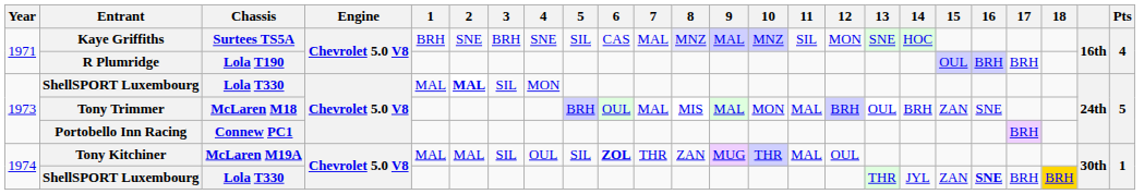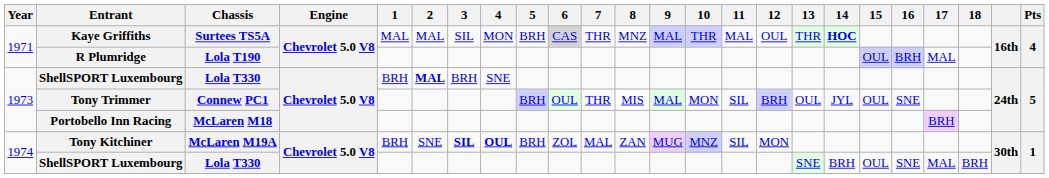 <table class="wikitable" style="text-align:center; font-size:90%">
 <tr>
 <th>Year</th>
 <th>Entrant</th>
 <th>Chassis</th>
 <th>Engine</th>
 <th>1</th>
 <th>2</th>
 <th>3</th>
 <th>4</th>
 <th>5</th>
 <th>6</th>
 <th>7</th>
 <th>8</th>
 <th>9</th>
 <th>10</th>
 <th>11</th>
 <th>12</th>
 <th>13</th>
 <th>14</th>
 <th>15</th>
 <th>16</th>
 <th>17</th>
 <th>18</th>
 <th></th>
 <th>Pts</th>
 </tr>
 <tr>
 <td rowspan=2><a href='#'>1971</a></td>
 <th>Kaye Griffiths</th>
 <th><a href='#'>Surtees TS5A</a></th>
 <th rowspan=2><a href='#'>Chevrolet</a> 5.0 <a href='#'>V8</a></th>
-<td><a href='#'>BRH</a></td>
-<td><a href='#'>SNE</a></td>
-<td><a href='#'>BRH</a></td>
-<td><a href='#'>SNE</a></td>
-<td><a href='#'>SIL</a></td>
-<td><a href='#'>CAS</a></td>
 <td><a href='#'>MAL</a></td>
-<td style="background: lavender;"><a href='#'>MNZ</a></td>
-<td style="background:#cfcfff;"><a href='#'>MAL</a><br></td>
-<td style="background:#cfcfff;"><a href='#'>MNZ</a><br></td>
+<td><a href='#'>MAL</a></td>
 <td><a href='#'>SIL</a></td>
 <td><a href='#'>MON</a></td>
-<td style="background:#dfffdf;"><a href='#'>SNE</a><br></td>
-<td style="background:#dfffdf;"><a href='#'>HOC</a><br></td>
+<td><a href='#'>BRH</a></td>
+<td style="background: lightgrey;"><a href='#'>CAS</a></td>
+<td><a href='#'>THR</a></td>
+<td><a href='#'>MNZ</a></td>
+<td style="background:#cfcfff;"><a href='#'>MAL</a><br></td>
+<td style="background:#cfcfff;"><a href='#'>THR</a><br></td>
+<td><a href='#'>MAL</a></td>
+<td><a href='#'>OUL</a></td>
+<td style="background:#dfffdf;"><a href='#'>THR</a><br></td>
+<td style="background:#dfffdf;"><strong><a href='#'>HOC</a><br></strong></td>
 <td></td>
 <td></td>
 <td></td>
 <td></td>
 <th rowspan=2>16th</th>
 <th rowspan=2>4</th>
 </tr>
 <tr>
 <th>R Plumridge</th>
 <th><a href='#'>Lola</a> <a href='#'>T190</a></th>
 <td></td>
 <td></td>
 <td></td>
 <td></td>
 <td></td>
 <td></td>
 <td></td>
 <td></td>
 <td></td>
 <td></td>
 <td></td>
 <td></td>
 <td></td>
 <td></td>
 <td style="background:#cfcfff;"><a href='#'>OUL</a><br></td>
 <td style="background:#cfcfff;"><a href='#'>BRH</a><br></td>
-<td><a href='#'>BRH</a></td>
+<td><a href='#'>MAL</a></td>
 <td></td>
 </tr>
 <tr>
 <td rowspan=3><a href='#'>1973</a></td>
 <th>ShellSPORT Luxembourg</th>
 <th><a href='#'>Lola</a> <a href='#'>T330</a></th>
 <th rowspan=3><a href='#'>Chevrolet</a> 5.0 <a href='#'>V8</a></th>
-<td><a href='#'>MAL</a></td>
+<td><a href='#'>BRH</a></td>
 <td style="background:#FFFFFF;"><strong><a href='#'>MAL</a><br></strong></td>
-<td><a href='#'>SIL</a></td>
-<td><a href='#'>MON</a></td>
+<td><a href='#'>BRH</a></td>
+<td><a href='#'>SNE</a></td>
 <td></td>
 <td></td>
 <td></td>
 <td></td>
 <td></td>
 <td></td>
 <td></td>
 <td></td>
 <td></td>
 <td></td>
 <td></td>
 <td></td>
 <td></td>
 <td></td>
 <th rowspan=3>24th</th>
 <th rowspan=3>5</th>
 </tr>
 <tr>
 <th>Tony Trimmer</th>
-<th><a href='#'>McLaren</a> <a href='#'>M18</a></th>
+<th><a href='#'>Connew</a> <a href='#'>PC1</a></th>
 <td></td>
 <td></td>
 <td></td>
 <td></td>
 <td style="background:#cfcfff;"><a href='#'>BRH</a><br></td>
 <td style="background:#dfffdf;"><a href='#'>OUL</a><br></td>
-<td><a href='#'>MAL</a></td>
+<td><a href='#'>THR</a></td>
 <td style="background:#ffffff;"><a href='#'>MIS</a><br></td>
 <td style="background:#dfffdf;"><a href='#'>MAL</a><br></td>
 <td><a href='#'>MON</a></td>
-<td><a href='#'>MAL</a></td>
+<td><a href='#'>SIL</a></td>
 <td style="background:#cfcfff;"><a href='#'>BRH</a><br></td>
 <td style="background:#ffffff;"><a href='#'>OUL</a><br></td>
-<td><a href='#'>BRH</a></td>
-<td><a href='#'>ZAN</a></td>
+<td><a href='#'>JYL</a></td>
+<td><a href='#'>OUL</a></td>
 <td><a href='#'>SNE</a></td>
 <td></td>
 <td></td>
 </tr>
 <tr>
 <th>Portobello Inn Racing</th>
-<th><a href='#'>Connew</a> <a href='#'>PC1</a></th>
+<th><a href='#'>McLaren</a> <a href='#'>M18</a></th>
 <td></td>
 <td></td>
 <td></td>
 <td></td>
 <td></td>
 <td></td>
 <td></td>
 <td></td>
 <td></td>
 <td></td>
 <td></td>
 <td></td>
 <td></td>
 <td></td>
 <td></td>
 <td></td>
 <td style="background:#efcfff;"><a href='#'>BRH</a><br></td>
 <td></td>
 </tr>
 <tr>
 <td rowspan=2><a href='#'>1974</a></td>
 <th>Tony Kitchiner</th>
 <th><a href='#'>McLaren</a> <a href='#'>M19A</a></th>
 <th rowspan=2><a href='#'>Chevrolet</a> 5.0 <a href='#'>V8</a></th>
+<td><a href='#'>BRH</a></td>
+<td><a href='#'>SNE</a></td>
+<td><strong><a href='#'>SIL</a></strong></td>
+<td><strong><a href='#'>OUL</a></strong></td>
+<td><a href='#'>BRH</a></td>
+<td><a href='#'>ZOL</a></td>
 <td><a href='#'>MAL</a></td>
-<td><a href='#'>MAL</a></td>
-<td><a href='#'>SIL</a></td>
-<td><a href='#'>OUL</a></td>
-<td><a href='#'>SIL</a></td>
-<td><strong><a href='#'>ZOL</a></strong></td>
-<td><a href='#'>THR</a></td>
 <td><a href='#'>ZAN</a></td>
 <td style="background:#efcfff;"><a href='#'>MUG</a><br></td>
-<td style="background:#cfcfff;"><a href='#'>THR</a><br></td>
-<td><a href='#'>MAL</a></td>
-<td><a href='#'>OUL</a></td>
+<td style="background:#cfcfff;"><a href='#'>MNZ</a><br></td>
+<td><a href='#'>SIL</a></td>
+<td><a href='#'>MON</a></td>
 <td></td>
 <td></td>
 <td></td>
 <td></td>
 <td></td>
 <td></td>
 <th rowspan=2>30th</th>
 <th rowspan=2>1</th>
 </tr>
 <tr>
 <th>ShellSPORT Luxembourg</th>
 <th><a href='#'>Lola</a> <a href='#'>T330</a></th>
 <td></td>
 <td></td>
 <td></td>
 <td></td>
 <td></td>
 <td></td>
 <td></td>
 <td></td>
 <td></td>
 <td></td>
 <td></td>
 <td></td>
-<td style="background:#dfffdf;"><a href='#'>THR</a><br></td>
-<td><a href='#'>JYL</a></td>
-<td><a href='#'>ZAN</a></td>
-<td><strong><a href='#'>SNE</a></strong></td>
+<td style="background:#dfffdf;"><a href='#'>SNE</a><br></td>
 <td><a href='#'>BRH</a></td>
-<td style="background: gold;"><a href='#'>BRH</a></td>
+<td><a href='#'>OUL</a></td>
+<td><a href='#'>SNE</a></td>
+<td><a href='#'>MAL</a></td>
+<td><a href='#'>BRH</a></td>
 </tr>
 </table>
